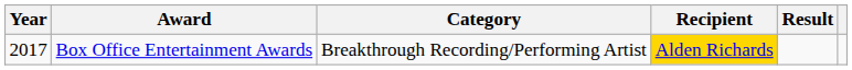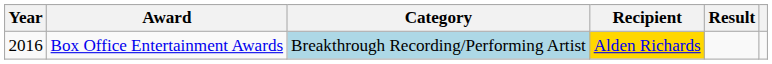 <table class="wikitable">
 <tr>
 <th>Year</th>
 <th>Award</th>
 <th>Category</th>
 <th>Recipient</th>
 <th>Result</th>
 <th></th>
 </tr>
 <tr>
-<td>2017</td>
+<td>2016</td>
 <td><a href='#'>Box Office Entertainment Awards</a></td>
-<td>Breakthrough Recording/Performing Artist</td>
+<td style="background: lightblue;">Breakthrough Recording/Performing Artist</td>
 <td style="background: gold;"><a href='#'>Alden Richards</a></td>
 <td></td>
 <td></td>
 </tr>
 </table>
